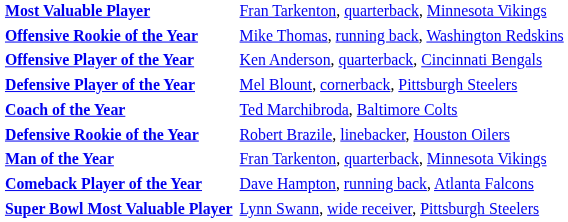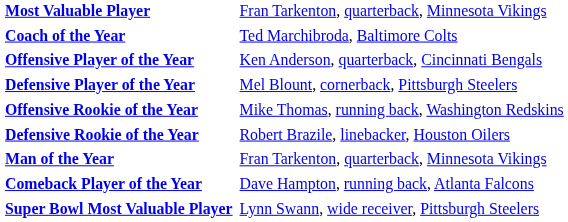 <table cellpadding="3" cellspacing="1">
 <tr>
 <td><strong><a href='#'>Most Valuable Player</a></strong></td>
 <td><a href='#'>Fran Tarkenton</a>, <a href='#'>quarterback</a>, <a href='#'>Minnesota Vikings</a></td>
 </tr>
 <tr>
-<td><strong><a href='#'>Offensive Rookie of the Year</a></strong></td>
-<td><a href='#'>Mike Thomas</a>, <a href='#'>running back</a>, <a href='#'>Washington Redskins</a></td>
+<td><strong><a href='#'>Coach of the Year</a></strong></td>
+<td><a href='#'>Ted Marchibroda</a>, <a href='#'>Baltimore Colts</a></td>
 </tr>
 <tr>
 <td><strong><a href='#'>Offensive Player of the Year</a></strong></td>
 <td><a href='#'>Ken Anderson</a>, <a href='#'>quarterback</a>, <a href='#'>Cincinnati Bengals</a></td>
 </tr>
 <tr>
 <td><strong><a href='#'>Defensive Player of the Year</a></strong></td>
 <td><a href='#'>Mel Blount</a>, <a href='#'>cornerback</a>, <a href='#'>Pittsburgh Steelers</a></td>
 </tr>
 <tr>
-<td><strong><a href='#'>Coach of the Year</a></strong></td>
-<td><a href='#'>Ted Marchibroda</a>, <a href='#'>Baltimore Colts</a></td>
+<td><strong><a href='#'>Offensive Rookie of the Year</a></strong></td>
+<td><a href='#'>Mike Thomas</a>, <a href='#'>running back</a>, <a href='#'>Washington Redskins</a></td>
 </tr>
 <tr>
 <td><strong><a href='#'>Defensive Rookie of the Year</a></strong></td>
 <td><a href='#'>Robert Brazile</a>, <a href='#'>linebacker</a>, <a href='#'>Houston Oilers</a></td>
 </tr>
 <tr>
 <td><strong><a href='#'>Man of the Year</a></strong></td>
 <td><a href='#'>Fran Tarkenton</a>, <a href='#'>quarterback</a>, <a href='#'>Minnesota Vikings</a></td>
 </tr>
 <tr>
 <td><strong><a href='#'>Comeback Player of the Year</a></strong></td>
 <td><a href='#'>Dave Hampton</a>, <a href='#'>running back</a>, <a href='#'>Atlanta Falcons</a></td>
 </tr>
 <tr>
 <td><strong><a href='#'>Super Bowl Most Valuable Player</a></strong></td>
 <td><a href='#'>Lynn Swann</a>, <a href='#'>wide receiver</a>, <a href='#'>Pittsburgh Steelers</a></td>
 </tr>
 </table>
